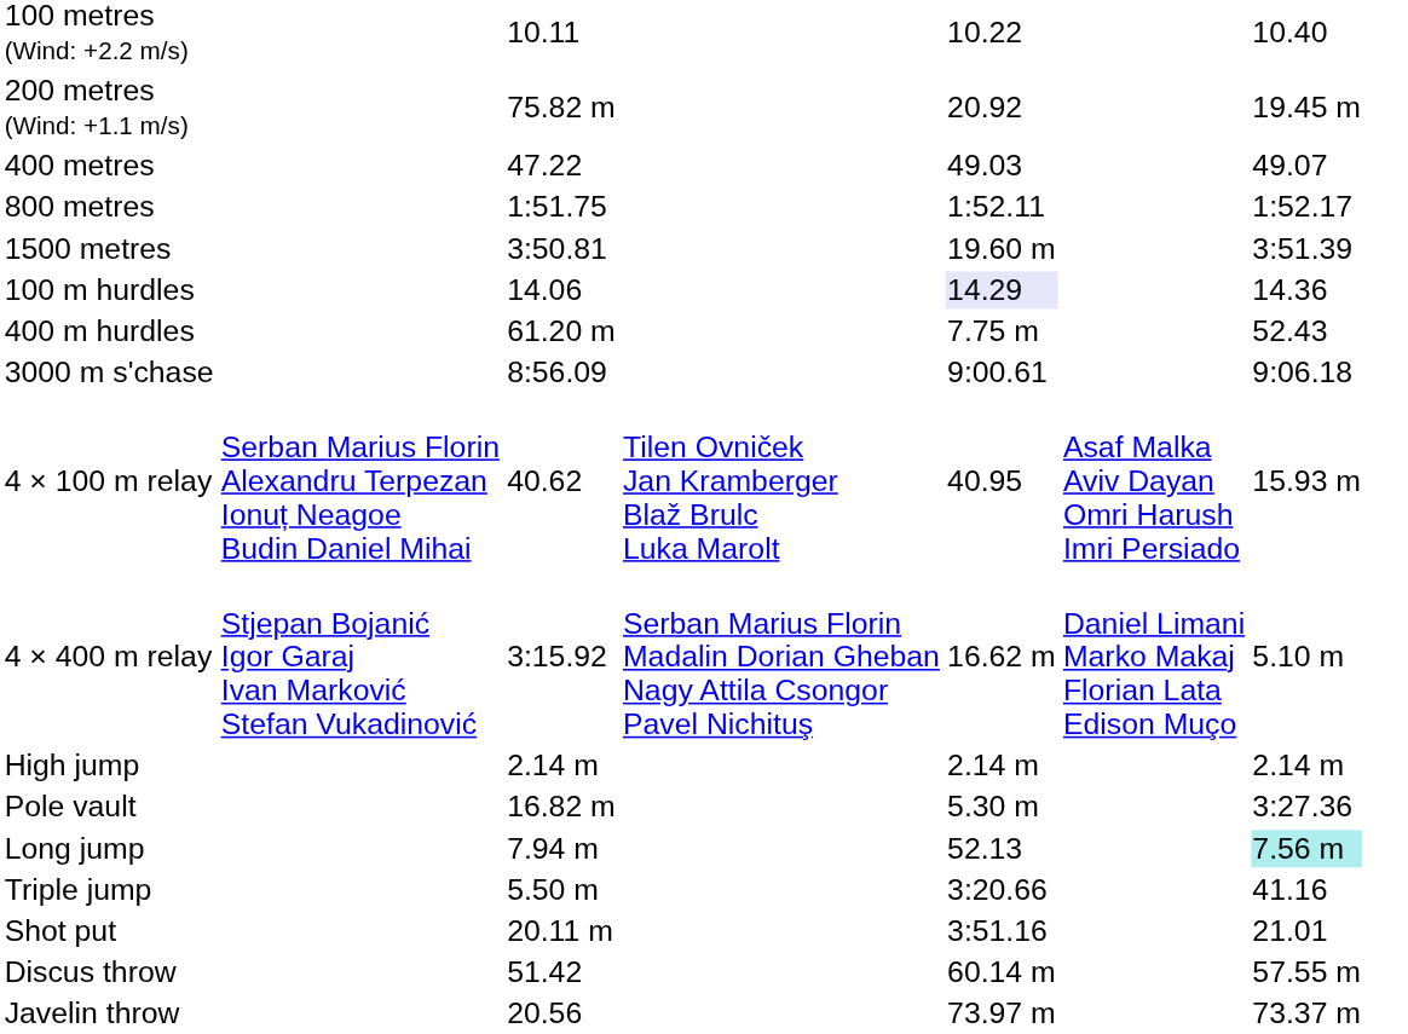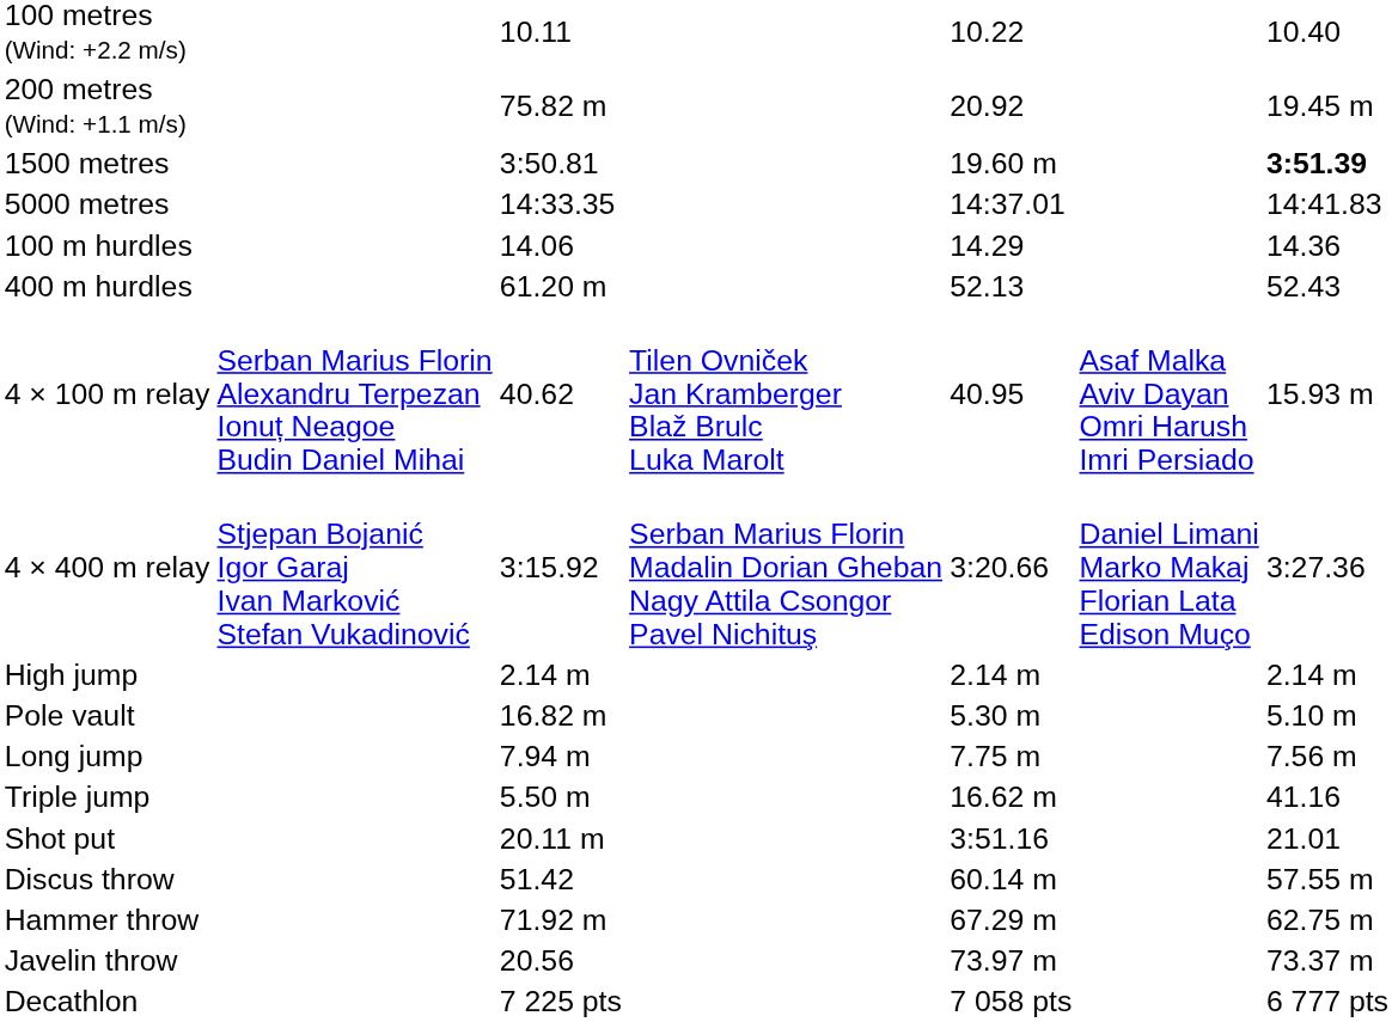 <table>
 <tr>
 <td>100 metres<br><small>(Wind: +2.2 m/s)</small></td>
 <td></td>
 <td>10.11 </td>
 <td></td>
 <td>10.22 </td>
 <td></td>
 <td>10.40 </td>
 </tr>
 <tr>
 <td>200 metres<br><small>(Wind: +1.1 m/s)</small></td>
 <td></td>
 <td>75.82 m</td>
 <td></td>
 <td>20.92</td>
 <td></td>
 <td>19.45 m</td>
 </tr>
 <tr>
-<td>400 metres</td>
-<td></td>
-<td>47.22</td>
-<td></td>
-<td>49.03</td>
-<td></td>
-<td>49.07</td>
-</tr>
-<tr>
-<td>800 metres</td>
-<td></td>
-<td>1:51.75</td>
-<td></td>
-<td>1:52.11</td>
-<td></td>
-<td>1:52.17</td>
-</tr>
-<tr>
 <td>1500 metres</td>
 <td></td>
 <td>3:50.81</td>
 <td></td>
 <td>19.60 m</td>
 <td></td>
-<td>3:51.39</td>
+<td><strong>3:51.39</strong></td>
+</tr>
+<tr>
+<td>5000 metres</td>
+<td></td>
+<td>14:33.35</td>
+<td></td>
+<td>14:37.01</td>
+<td></td>
+<td>14:41.83</td>
 </tr>
 <tr>
 <td>100 m hurdles</td>
 <td></td>
 <td>14.06</td>
 <td></td>
-<td style="background: lavender;">14.29</td>
+<td>14.29</td>
 <td></td>
 <td>14.36</td>
 </tr>
 <tr>
 <td>400 m hurdles</td>
 <td></td>
 <td>61.20 m</td>
 <td></td>
-<td>7.75 m</td>
+<td>52.13</td>
 <td></td>
 <td>52.43</td>
-</tr>
-<tr>
-<td>3000 m s'chase</td>
-<td></td>
-<td>8:56.09</td>
-<td></td>
-<td>9:00.61</td>
-<td></td>
-<td>9:06.18</td>
 </tr>
 <tr>
 <td>4 × 100 m relay</td>
 <td><br><a href='#'>Serban Marius Florin</a><br><a href='#'>Alexandru Terpezan</a><br><a href='#'>Ionuț Neagoe</a><br><a href='#'>Budin Daniel Mihai</a></td>
 <td>40.62</td>
 <td><br><a href='#'>Tilen Ovniček</a><br><a href='#'>Jan Kramberger</a><br><a href='#'>Blaž Brulc</a><br><a href='#'>Luka Marolt</a></td>
 <td>40.95</td>
 <td><br><a href='#'>Asaf Malka</a><br><a href='#'>Aviv Dayan</a><br><a href='#'>Omri Harush</a><br><a href='#'>Imri Persiado</a></td>
 <td>15.93 m</td>
 </tr>
 <tr>
 <td>4 × 400 m relay</td>
 <td><br><a href='#'>Stjepan Bojanić</a><br><a href='#'>Igor Garaj</a><br><a href='#'>Ivan Marković</a><br><a href='#'>Stefan Vukadinović</a></td>
 <td>3:15.92</td>
 <td><br><a href='#'>Serban Marius Florin</a><br><a href='#'>Madalin Dorian Gheban</a><br><a href='#'>Nagy Attila Csongor</a><br><a href='#'>Pavel Nichituş</a></td>
-<td>16.62 m</td>
+<td>3:20.66</td>
 <td><br><a href='#'>Daniel Limani</a><br><a href='#'>Marko Makaj</a><br><a href='#'>Florian Lata</a><br><a href='#'>Edison Muço</a></td>
-<td>5.10 m</td>
+<td>3:27.36</td>
 </tr>
 <tr>
 <td>High jump</td>
 <td></td>
 <td>2.14 m</td>
 <td></td>
 <td>2.14 m</td>
 <td></td>
 <td>2.14 m</td>
 </tr>
 <tr>
 <td>Pole vault</td>
 <td></td>
 <td>16.82 m</td>
 <td></td>
 <td>5.30 m</td>
 <td></td>
-<td>3:27.36</td>
+<td>5.10 m</td>
 </tr>
 <tr>
 <td>Long jump</td>
 <td></td>
 <td>7.94 m</td>
 <td></td>
-<td>52.13</td>
+<td>7.75 m</td>
 <td></td>
-<td style="background: paleturquoise;">7.56 m</td>
+<td>7.56 m</td>
 </tr>
 <tr>
 <td>Triple jump</td>
 <td></td>
 <td>5.50 m</td>
 <td></td>
-<td>3:20.66</td>
+<td>16.62 m</td>
 <td></td>
 <td>41.16</td>
 </tr>
 <tr>
 <td>Shot put</td>
 <td></td>
 <td>20.11 m</td>
 <td></td>
 <td>3:51.16</td>
 <td></td>
 <td>21.01</td>
 </tr>
 <tr>
 <td>Discus throw</td>
 <td></td>
 <td>51.42</td>
 <td></td>
 <td>60.14 m</td>
 <td></td>
 <td>57.55 m</td>
 </tr>
 <tr>
+<td>Hammer throw</td>
+<td></td>
+<td>71.92 m</td>
+<td></td>
+<td>67.29 m</td>
+<td></td>
+<td>62.75 m</td>
+</tr>
+<tr>
 <td>Javelin throw</td>
 <td></td>
 <td>20.56</td>
 <td></td>
 <td>73.97 m</td>
 <td></td>
 <td>73.37 m</td>
 </tr>
+<tr>
+<td>Decathlon</td>
+<td></td>
+<td>7 225 pts</td>
+<td></td>
+<td>7 058 pts</td>
+<td></td>
+<td>6 777 pts</td>
+</tr>
 </table>
